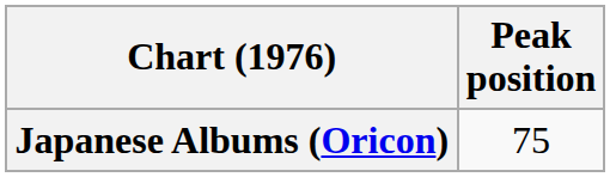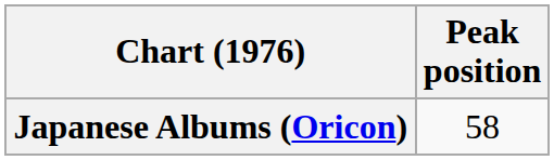 <table class="wikitable sortable plainrowheaders" style="text-align:center">
 <tr>
 <th scope="col">Chart (1976)</th>
 <th scope="col">Peak<br>position</th>
 </tr>
 <tr>
 <th scope="row">Japanese Albums (<a href='#'>Oricon</a>)</th>
-<td align="center">75</td>
+<td align="center">58</td>
 </tr>
 <tr>
 </tr>
 </table>
